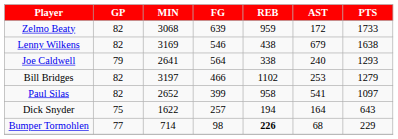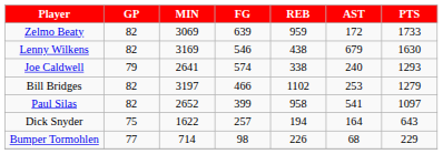 <table class="wikitable sortable">
 <tr>
 <th style="background:red; color:white" width="16%">Player</th>
 <th style="background:red; color:white" width="9%">GP</th>
 <th style="background:red; color:white" width="9%">MIN</th>
 <th style="background:red; color:white" width="9%">FG</th>
 <th style="background:red; color:white" width="9%">REB</th>
 <th style="background:red; color:white" width="9%">AST</th>
 <th style="background:red; color:white" width="9%">PTS</th>
 </tr>
 <tr align="center">
 <td><a href='#'>Zelmo Beaty</a></td>
 <td>82</td>
-<td>3068</td>
+<td>3069</td>
 <td>639</td>
 <td>959</td>
 <td>172</td>
 <td>1733</td>
 </tr>
 <tr align="center">
 <td><a href='#'>Lenny Wilkens</a></td>
 <td>82</td>
 <td>3169</td>
 <td>546</td>
 <td>438</td>
 <td>679</td>
-<td>1638</td>
+<td>1630</td>
 </tr>
 <tr align="center">
 <td><a href='#'>Joe Caldwell</a></td>
 <td>79</td>
 <td>2641</td>
-<td>564</td>
+<td>574</td>
 <td>338</td>
 <td>240</td>
 <td>1293</td>
 </tr>
 <tr align="center">
 <td>Bill Bridges</td>
 <td>82</td>
 <td>3197</td>
 <td>466</td>
 <td>1102</td>
 <td>253</td>
 <td>1279</td>
 </tr>
 <tr align="center">
 <td><a href='#'>Paul Silas</a></td>
 <td>82</td>
 <td>2652</td>
 <td>399</td>
 <td>958</td>
 <td>541</td>
 <td>1097</td>
 </tr>
 <tr align="center">
 <td>Dick Snyder</td>
 <td>75</td>
 <td>1622</td>
 <td>257</td>
 <td>194</td>
 <td>164</td>
 <td>643</td>
 </tr>
 <tr align="center">
 <td><a href='#'>Bumper Tormohlen</a></td>
 <td>77</td>
 <td>714</td>
 <td>98</td>
-<td><strong>226</strong></td>
+<td>226</td>
 <td>68</td>
 <td>229</td>
 </tr>
 <tr align="center">
 </tr>
 </table>
